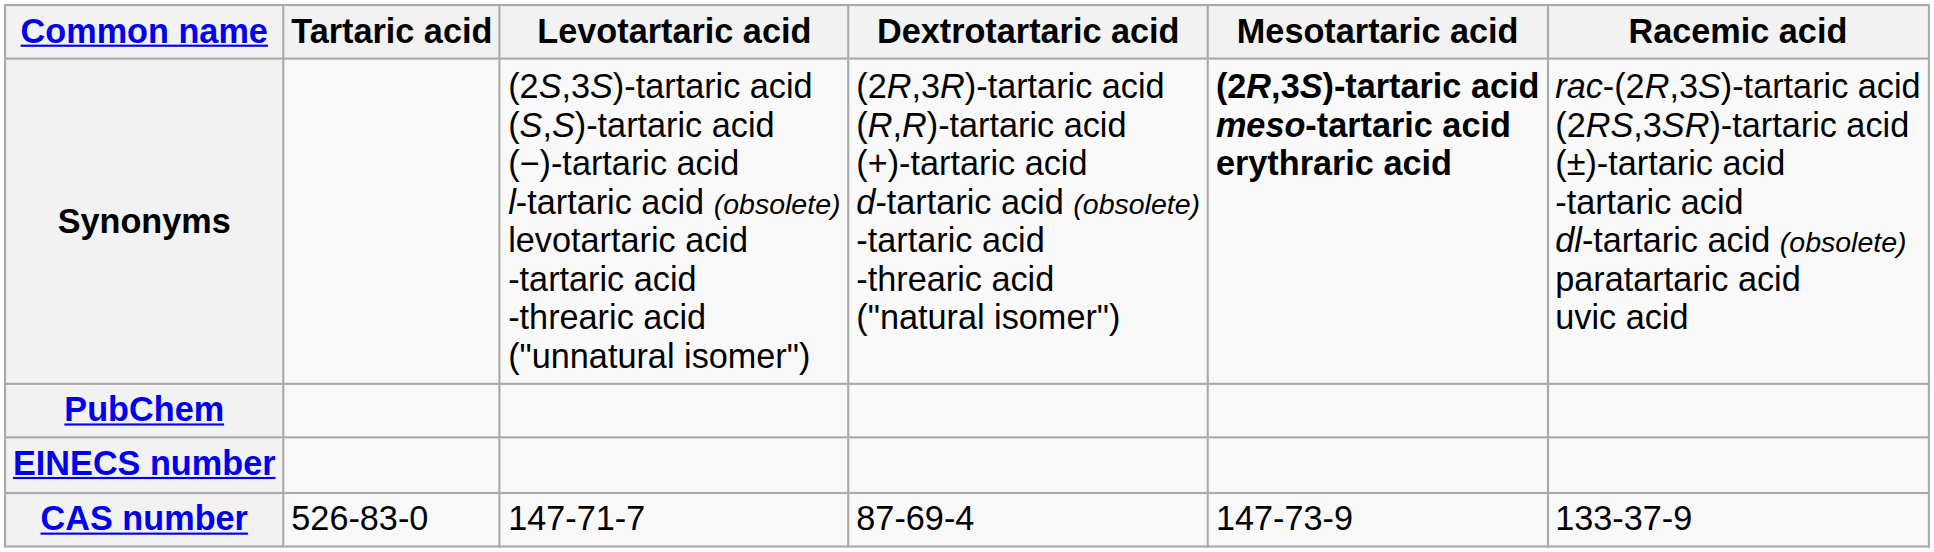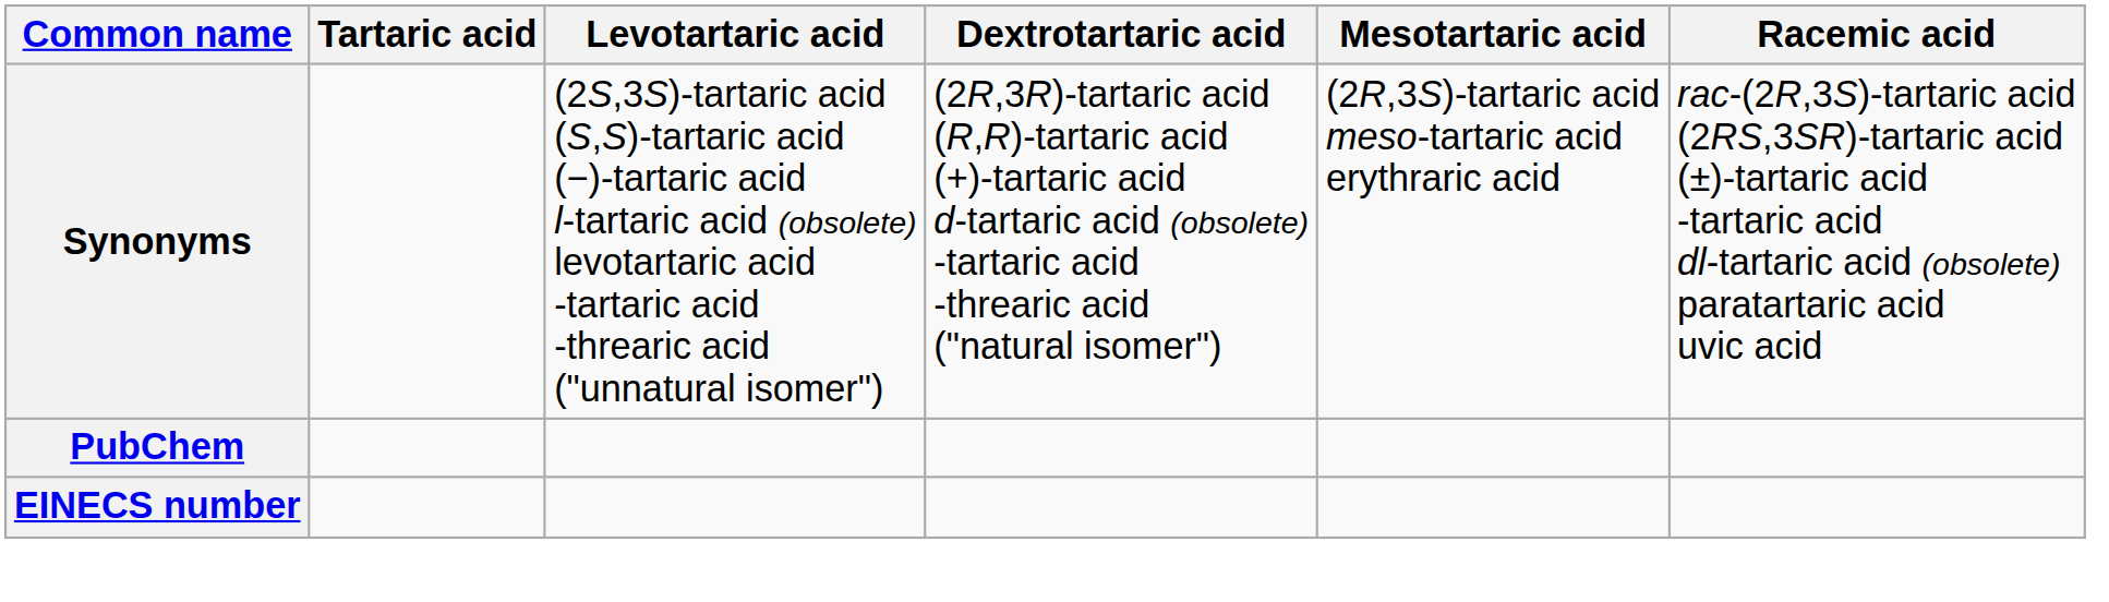 <table class="wikitable">
 <tr>
 <th><a href='#'>Common name</a></th>
 <th>Tartaric acid</th>
 <th>Levotartaric acid</th>
 <th>Dextrotartaric acid</th>
 <th>Mesotartaric acid</th>
 <th>Racemic acid</th>
 </tr>
 <tr>
 <th>Synonyms</th>
 <td></td>
 <td style="vertical-align:top">(2<em>S</em>,3<em>S</em>)-tartaric acid <br> (<em>S</em>,<em>S</em>)-tartaric acid <br> (−)-tartaric acid <br> <em>l</em>-tartaric acid <small><em>(obsolete)</em></small> <br> levotartaric acid <br> -tartaric acid <br> -threaric acid <br>("unnatural isomer")</td>
 <td style="vertical-align:top">(2<em>R</em>,3<em>R</em>)-tartaric acid <br> (<em>R</em>,<em>R</em>)-tartaric acid <br> (+)-tartaric acid <br> <em>d</em>-tartaric acid <small><em>(obsolete)</em></small> <br> -tartaric acid <br> -threaric acid <br>("natural isomer")</td>
-<td style="vertical-align:top"><strong>(2<em>R</em>,3<em>S</em>)-tartaric acid <br> <em>meso</em>-tartaric acid <br> erythraric acid</strong></td>
+<td style="vertical-align:top">(2<em>R</em>,3<em>S</em>)-tartaric acid <br> <em>meso</em>-tartaric acid <br> erythraric acid</td>
 <td style="vertical-align:top"><em>rac</em>-(2<em>R</em>,3<em>S</em>)-tartaric acid <br> (2<em>RS</em>,3<em>SR</em>)-tartaric acid <br> (±)-tartaric acid <br> -tartaric acid <br> <em>dl</em>-tartaric acid <small><em>(obsolete)</em></small> <br> paratartaric acid <br> uvic acid</td>
 </tr>
 <tr>
 <th><a href='#'>PubChem</a></th>
 <td></td>
 <td></td>
 <td></td>
 <td></td>
 <td></td>
 </tr>
 <tr>
 <th><a href='#'>EINECS number</a></th>
 <td></td>
 <td></td>
 <td></td>
 <td></td>
 <td></td>
 </tr>
-<tr>
-<th><a href='#'>CAS number</a></th>
-<td>526-83-0</td>
-<td>147-71-7</td>
-<td>87-69-4</td>
-<td>147-73-9</td>
-<td>133-37-9</td>
-</tr>
 </table>
